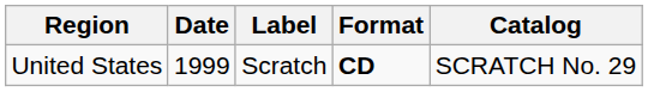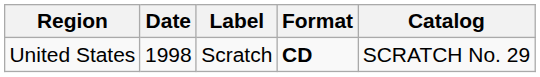 <table class="wikitable">
 <tr>
 <th>Region</th>
 <th>Date</th>
 <th>Label</th>
 <th>Format</th>
 <th>Catalog</th>
 </tr>
 <tr>
 <td>United States</td>
-<td>1999</td>
+<td>1998</td>
 <td>Scratch</td>
 <td><strong>CD</strong></td>
 <td>SCRATCH No. 29</td>
 </tr>
 </table>
